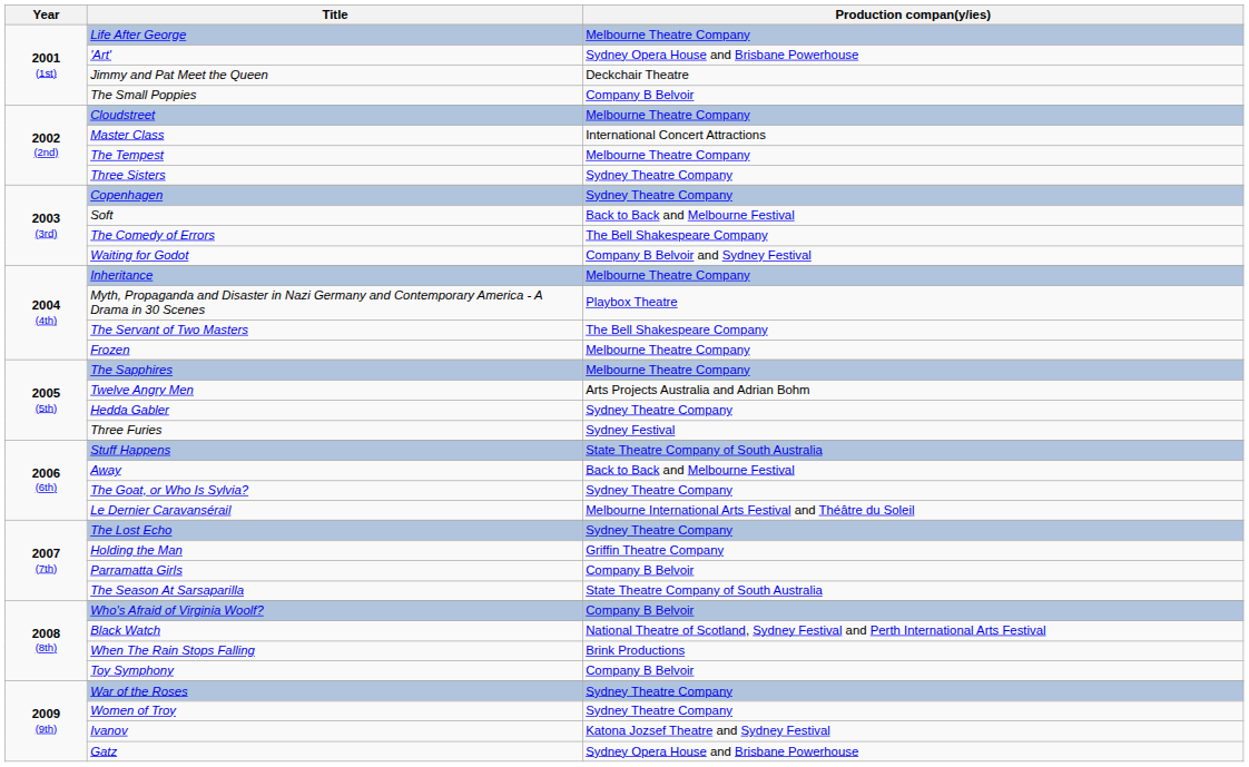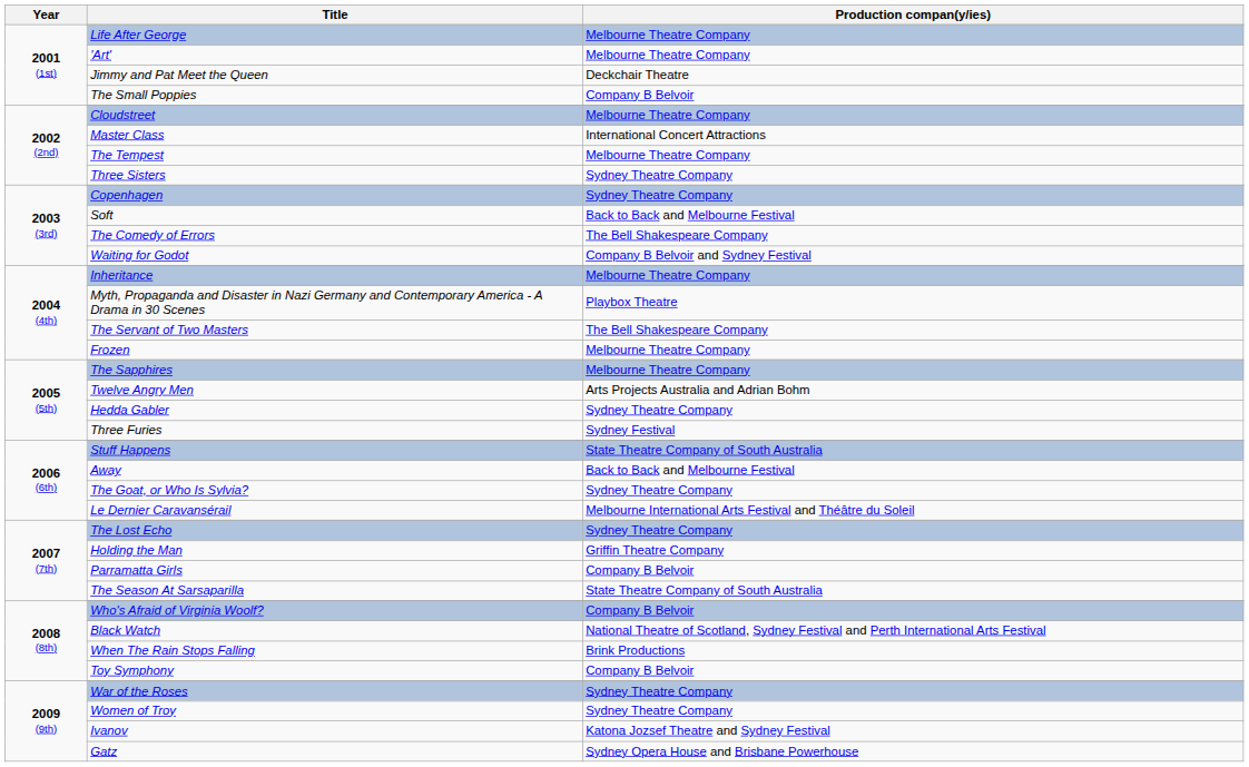 <table class="sortable wikitable">
 <tr>
 <th width="5%">Year</th>
 <th width="30%">Title</th>
 <th width="40%">Production compan(y/ies)</th>
 </tr>
 <tr>
 <td rowspan="5" align="center"><strong>2001</strong><br><small><a href='#'>(1st)</a></small></td>
 </tr>
 <tr style="background:#B0C4DE">
 <td><em><a href='#'>Life After George</a></em></td>
 <td><a href='#'>Melbourne Theatre Company</a></td>
 </tr>
 <tr>
 <td><em><a href='#'>'Art'</a></em></td>
-<td><a href='#'>Sydney Opera House</a> and <a href='#'>Brisbane Powerhouse</a></td>
+<td><a href='#'>Melbourne Theatre Company</a></td>
 </tr>
 <tr>
 <td><em>Jimmy and Pat Meet the Queen</em></td>
 <td>Deckchair Theatre</td>
 </tr>
 <tr>
 <td><em>The Small Poppies</em></td>
 <td><a href='#'>Company B Belvoir</a></td>
 </tr>
 <tr>
 <td rowspan="5" align="center"><strong>2002</strong><br><small><a href='#'>(2nd)</a></small></td>
 </tr>
 <tr style="background:#B0C4DE">
 <td><em><a href='#'>Cloudstreet</a></em></td>
 <td><a href='#'>Melbourne Theatre Company</a></td>
 </tr>
 <tr>
 <td><em><a href='#'>Master Class</a></em></td>
 <td>International Concert Attractions</td>
 </tr>
 <tr>
 <td><em><a href='#'>The Tempest</a></em></td>
 <td><a href='#'>Melbourne Theatre Company</a></td>
 </tr>
 <tr>
 <td><em><a href='#'>Three Sisters</a></em></td>
 <td><a href='#'>Sydney Theatre Company</a></td>
 </tr>
 <tr>
 <td rowspan="5" align="center"><strong>2003</strong><br><small><a href='#'>(3rd)</a></small></td>
 </tr>
 <tr style="background:#B0C4DE">
 <td><em><a href='#'>Copenhagen</a></em></td>
 <td><a href='#'>Sydney Theatre Company</a></td>
 </tr>
 <tr>
 <td><em>Soft</em></td>
 <td><a href='#'>Back to Back</a> and <a href='#'>Melbourne Festival</a></td>
 </tr>
 <tr>
 <td><em><a href='#'>The Comedy of Errors</a></em></td>
 <td><a href='#'>The Bell Shakespeare Company</a></td>
 </tr>
 <tr>
 <td><em><a href='#'>Waiting for Godot</a></em></td>
 <td><a href='#'>Company B Belvoir</a> and <a href='#'>Sydney Festival</a></td>
 </tr>
 <tr>
 <td rowspan="5" align="center"><strong>2004</strong><br><small><a href='#'>(4th)</a></small></td>
 </tr>
 <tr style="background:#B0C4DE">
 <td><em><a href='#'>Inheritance</a></em></td>
 <td><a href='#'>Melbourne Theatre Company</a></td>
 </tr>
 <tr>
 <td><em>Myth, Propaganda and Disaster in Nazi Germany and Contemporary America - A Drama in 30 Scenes</em></td>
 <td><a href='#'>Playbox Theatre</a></td>
 </tr>
 <tr>
 <td><em><a href='#'>The Servant of Two Masters</a></em></td>
 <td><a href='#'>The Bell Shakespeare Company</a></td>
 </tr>
 <tr>
 <td><em><a href='#'>Frozen</a></em></td>
 <td><a href='#'>Melbourne Theatre Company</a></td>
 </tr>
 <tr>
 <td rowspan="5" align="center"><strong>2005</strong><br><small><a href='#'>(5th)</a></small></td>
 </tr>
 <tr style="background:#B0C4DE">
 <td><em><a href='#'>The Sapphires</a></em></td>
 <td><a href='#'>Melbourne Theatre Company</a></td>
 </tr>
 <tr>
 <td><em><a href='#'>Twelve Angry Men</a></em></td>
 <td>Arts Projects Australia and Adrian Bohm</td>
 </tr>
 <tr>
 <td><em><a href='#'>Hedda Gabler</a></em></td>
 <td><a href='#'>Sydney Theatre Company</a></td>
 </tr>
 <tr>
 <td><em>Three Furies</em></td>
 <td><a href='#'>Sydney Festival</a></td>
 </tr>
 <tr>
 <td rowspan="5" align="center"><strong>2006</strong><br><small><a href='#'>(6th)</a></small></td>
 </tr>
 <tr style="background:#B0C4DE">
 <td><em><a href='#'>Stuff Happens</a></em></td>
 <td><a href='#'>State Theatre Company of South Australia</a></td>
 </tr>
 <tr>
 <td><em><a href='#'>Away</a></em></td>
 <td><a href='#'>Back to Back</a> and <a href='#'>Melbourne Festival</a></td>
 </tr>
 <tr>
 <td><em><a href='#'>The Goat, or Who Is Sylvia?</a></em></td>
 <td><a href='#'>Sydney Theatre Company</a></td>
 </tr>
 <tr>
 <td><em><a href='#'>Le Dernier Caravansérail</a></em></td>
 <td><a href='#'>Melbourne International Arts Festival</a> and <a href='#'>Théâtre du Soleil</a></td>
 </tr>
 <tr>
 <td rowspan="5" align="center"><strong>2007</strong><br><small><a href='#'>(7th)</a></small></td>
 </tr>
 <tr style="background:#B0C4DE">
 <td><em><a href='#'>The Lost Echo</a></em></td>
 <td><a href='#'>Sydney Theatre Company</a></td>
 </tr>
 <tr>
 <td><em><a href='#'>Holding the Man</a></em></td>
 <td><a href='#'>Griffin Theatre Company</a></td>
 </tr>
 <tr>
 <td><em><a href='#'>Parramatta Girls</a></em></td>
 <td><a href='#'>Company B Belvoir</a></td>
 </tr>
 <tr>
 <td><em><a href='#'>The Season At Sarsaparilla</a></em></td>
 <td><a href='#'>State Theatre Company of South Australia</a></td>
 </tr>
 <tr>
 <td rowspan="5"  align="center"><strong>2008</strong><br><small><a href='#'>(8th)</a></small></td>
 </tr>
 <tr style="background:#B0C4DE">
 <td><em><a href='#'>Who's Afraid of Virginia Woolf?</a></em></td>
 <td><a href='#'>Company B Belvoir</a></td>
 </tr>
 <tr>
 <td><em><a href='#'>Black Watch</a></em></td>
 <td><a href='#'>National Theatre of Scotland</a>, <a href='#'>Sydney Festival</a> and <a href='#'>Perth International Arts Festival</a></td>
 </tr>
 <tr>
 <td><em><a href='#'>When The Rain Stops Falling</a></em></td>
 <td><a href='#'>Brink Productions</a></td>
 </tr>
 <tr>
 <td><em><a href='#'>Toy Symphony</a></em></td>
 <td><a href='#'>Company B Belvoir</a></td>
 </tr>
 <tr>
 <td rowspan="5"  align="center"><strong>2009</strong><br><small><a href='#'>(9th)</a></small></td>
 </tr>
 <tr style="background:#B0C4DE">
 <td><em><a href='#'>War of the Roses</a></em></td>
 <td><a href='#'>Sydney Theatre Company</a></td>
 </tr>
 <tr>
 <td><em><a href='#'>Women of Troy</a></em></td>
 <td><a href='#'>Sydney Theatre Company</a></td>
 </tr>
 <tr>
 <td><em><a href='#'>Ivanov</a></em></td>
 <td><a href='#'>Katona Jozsef Theatre</a> and <a href='#'>Sydney Festival</a></td>
 </tr>
 <tr>
 <td><em><a href='#'>Gatz</a></em></td>
 <td><a href='#'>Sydney Opera House</a> and <a href='#'>Brisbane Powerhouse</a></td>
 </tr>
 </table>
